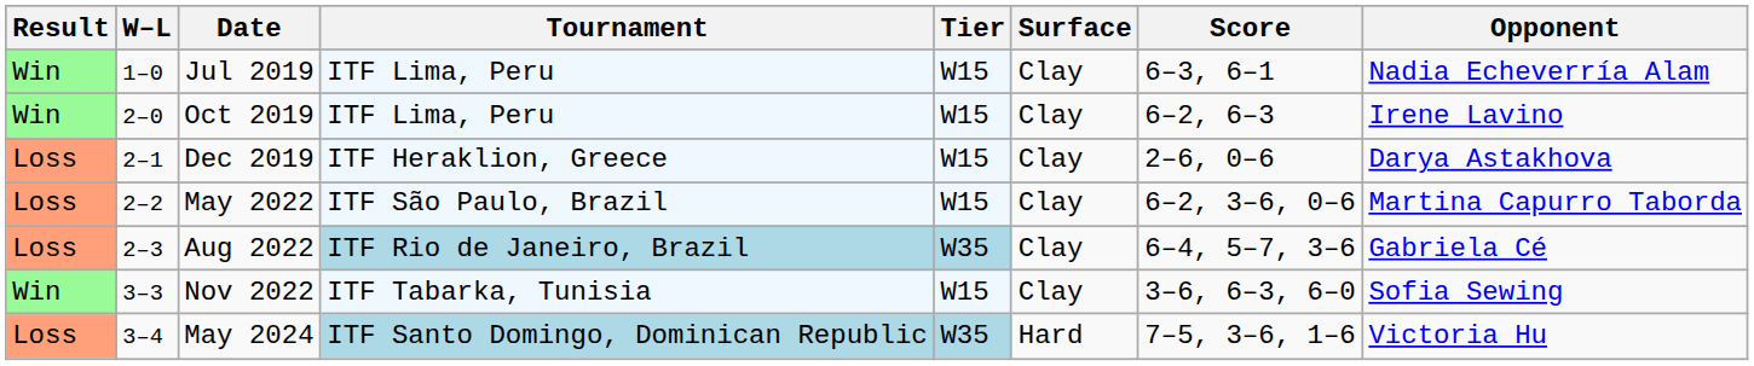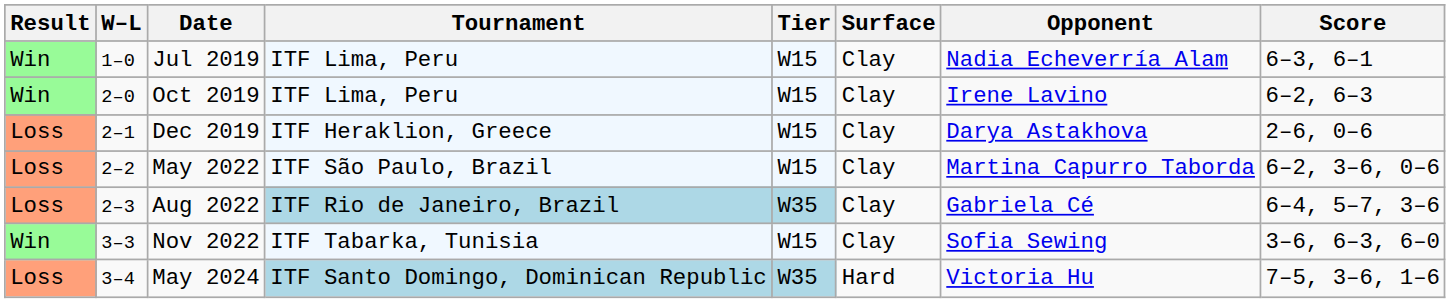 <table class="sortable wikitable">
 <tr>
 <th>Result</th>
 <th class="unsortable">W–L</th>
 <th>Date</th>
 <th>Tournament</th>
 <th>Tier</th>
 <th>Surface</th>
+<th>Opponent</th>
 <th class="unsortable">Score</th>
-<th>Opponent</th>
 </tr>
 <tr>
 <td style="background:#98fb98;">Win</td>
 <td><small>1–0</small></td>
 <td>Jul 2019</td>
 <td style="background:#f0f8ff;">ITF Lima, Peru</td>
 <td style="background:#f0f8ff;">W15</td>
 <td>Clay</td>
+<td> <a href='#'>Nadia Echeverría Alam</a></td>
 <td>6–3, 6–1</td>
-<td> <a href='#'>Nadia Echeverría Alam</a></td>
 </tr>
 <tr>
 <td style="background:#98fb98;">Win</td>
 <td><small>2–0</small></td>
 <td>Oct 2019</td>
 <td style="background:#f0f8ff;">ITF Lima, Peru</td>
 <td style="background:#f0f8ff;">W15</td>
 <td>Clay</td>
+<td> <a href='#'>Irene Lavino</a></td>
 <td>6–2, 6–3</td>
-<td> <a href='#'>Irene Lavino</a></td>
 </tr>
 <tr>
 <td style="background:#ffa07a;">Loss</td>
 <td><small>2–1</small></td>
 <td>Dec 2019</td>
 <td style="background:#f0f8ff;">ITF Heraklion, Greece</td>
 <td style="background:#f0f8ff;">W15</td>
 <td>Clay</td>
+<td> <a href='#'>Darya Astakhova</a></td>
 <td>2–6, 0–6</td>
-<td> <a href='#'>Darya Astakhova</a></td>
 </tr>
 <tr>
 <td style="background:#ffa07a;">Loss</td>
 <td><small>2–2</small></td>
 <td>May 2022</td>
 <td style="background:#f0f8ff;">ITF São Paulo, Brazil</td>
 <td style="background:#f0f8ff;">W15</td>
 <td>Clay</td>
+<td> <a href='#'>Martina Capurro Taborda</a></td>
 <td>6–2, 3–6, 0–6</td>
-<td> <a href='#'>Martina Capurro Taborda</a></td>
 </tr>
 <tr>
 <td style="background:#ffa07a;">Loss</td>
 <td><small>2–3</small></td>
 <td>Aug 2022</td>
 <td style="background:lightblue;">ITF Rio de Janeiro, Brazil</td>
 <td style="background:lightblue;">W35</td>
 <td>Clay</td>
+<td> <a href='#'>Gabriela Cé</a></td>
 <td>6–4, 5–7, 3–6</td>
-<td> <a href='#'>Gabriela Cé</a></td>
 </tr>
 <tr>
 <td style="background:#98fb98;">Win</td>
 <td><small>3–3</small></td>
 <td>Nov 2022</td>
 <td style="background:#f0f8ff;">ITF Tabarka, Tunisia</td>
 <td style="background:#f0f8ff;">W15</td>
 <td>Clay</td>
+<td> <a href='#'>Sofia Sewing</a></td>
 <td>3–6, 6–3, 6–0</td>
-<td> <a href='#'>Sofia Sewing</a></td>
 </tr>
 <tr>
 <td style="background:#ffa07a;">Loss</td>
 <td><small>3–4</small></td>
 <td>May 2024</td>
 <td style="background:lightblue;">ITF Santo Domingo, Dominican Republic</td>
 <td style="background:lightblue;">W35</td>
 <td>Hard</td>
+<td> <a href='#'>Victoria Hu</a></td>
 <td>7–5, 3–6, 1–6</td>
-<td> <a href='#'>Victoria Hu</a></td>
 </tr>
 </table>
